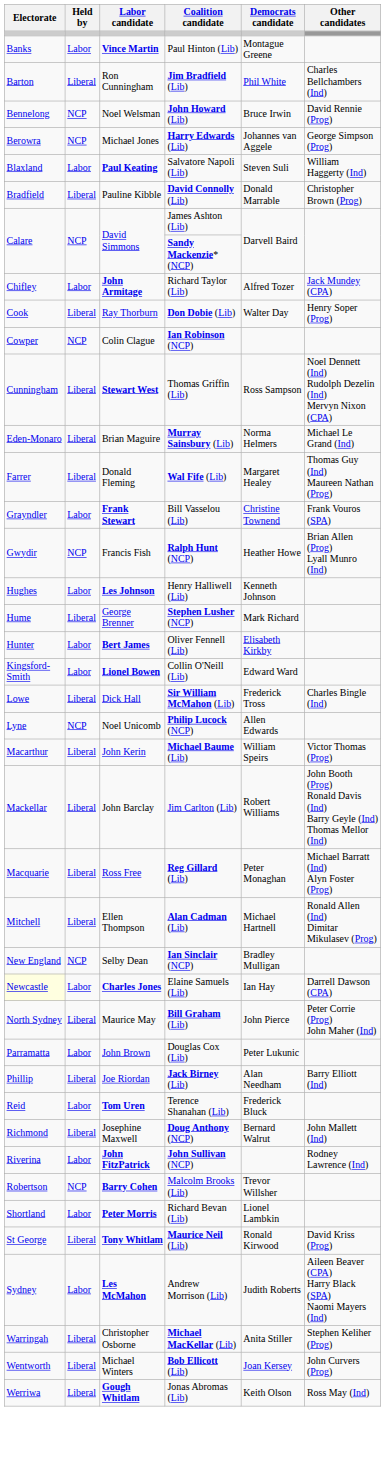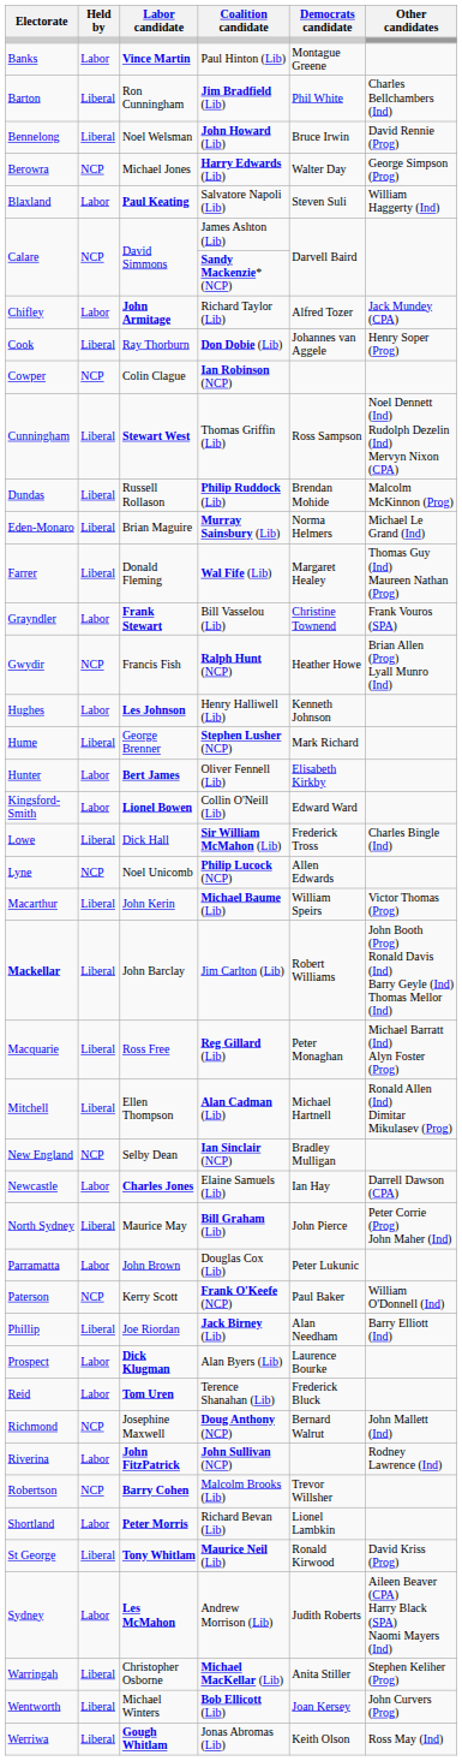 <table class="wikitable">
 <tr>
 <th>Electorate</th>
 <th>Held by</th>
 <th><a href='#'>Labor</a> candidate</th>
 <th><a href='#'>Coalition</a> candidate</th>
 <th><a href='#'>Democrats</a> candidate</th>
 <th>Other candidates</th>
 </tr>
 <tr bgcolor="#cccccc">
 <td></td>
 <td></td>
 <td></td>
 <td></td>
 <td></td>
 <td bgcolor="#999999"></td>
 </tr>
 <tr>
 <td><a href='#'>Banks</a></td>
 <td><a href='#'>Labor</a></td>
 <td><strong><a href='#'>Vince Martin</a></strong></td>
 <td>Paul Hinton (<a href='#'>Lib</a>)</td>
 <td>Montague Greene</td>
 <td></td>
 </tr>
 <tr>
 <td><a href='#'>Barton</a></td>
 <td><a href='#'>Liberal</a></td>
 <td>Ron Cunningham</td>
 <td><strong><a href='#'>Jim Bradfield</a></strong> (<a href='#'>Lib</a>)</td>
 <td><a href='#'>Phil White</a></td>
 <td>Charles Bellchambers (<a href='#'>Ind</a>)</td>
 </tr>
 <tr>
 <td><a href='#'>Bennelong</a></td>
-<td><a href='#'>NCP</a></td>
+<td><a href='#'>Liberal</a></td>
 <td>Noel Welsman</td>
 <td><strong><a href='#'>John Howard</a></strong> (<a href='#'>Lib</a>)</td>
 <td>Bruce Irwin</td>
 <td>David Rennie (<a href='#'>Prog</a>)</td>
 </tr>
 <tr>
 <td><a href='#'>Berowra</a></td>
 <td><a href='#'>NCP</a></td>
 <td>Michael Jones</td>
 <td><strong><a href='#'>Harry Edwards</a></strong> (<a href='#'>Lib</a>)</td>
-<td>Johannes van Aggele</td>
+<td>Walter Day</td>
 <td>George Simpson (<a href='#'>Prog</a>)</td>
 </tr>
 <tr>
 <td><a href='#'>Blaxland</a></td>
 <td><a href='#'>Labor</a></td>
 <td><strong><a href='#'>Paul Keating</a></strong></td>
 <td>Salvatore Napoli (<a href='#'>Lib</a>)</td>
 <td>Steven Suli</td>
 <td>William Haggerty (<a href='#'>Ind</a>)</td>
-</tr>
-<tr>
-<td><a href='#'>Bradfield</a></td>
-<td><a href='#'>Liberal</a></td>
-<td>Pauline Kibble</td>
-<td><strong><a href='#'>David Connolly</a></strong> (<a href='#'>Lib</a>)</td>
-<td>Donald Marrable</td>
-<td>Christopher Brown (<a href='#'>Prog</a>)</td>
 </tr>
 <tr>
 <td rowspan="2"><a href='#'>Calare</a></td>
 <td rowspan="2"><a href='#'>NCP</a></td>
 <td rowspan="2"><a href='#'>David Simmons</a></td>
 <td>James Ashton (<a href='#'>Lib</a>)</td>
 <td rowspan="2">Darvell Baird</td>
 <td rowspan="2"></td>
 </tr>
 <tr>
 <td><strong><a href='#'>Sandy Mackenzie</a></strong>* (<a href='#'>NCP</a>)</td>
 </tr>
 <tr>
 <td><a href='#'>Chifley</a></td>
 <td><a href='#'>Labor</a></td>
 <td><strong><a href='#'>John Armitage</a></strong></td>
 <td>Richard Taylor (<a href='#'>Lib</a>)</td>
 <td>Alfred Tozer</td>
 <td><a href='#'>Jack Mundey</a> (<a href='#'>CPA</a>)</td>
 </tr>
 <tr>
 <td><a href='#'>Cook</a></td>
 <td><a href='#'>Liberal</a></td>
 <td><a href='#'>Ray Thorburn</a></td>
 <td><strong><a href='#'>Don Dobie</a></strong> (<a href='#'>Lib</a>)</td>
-<td>Walter Day</td>
+<td>Johannes van Aggele</td>
 <td>Henry Soper (<a href='#'>Prog</a>)</td>
 </tr>
 <tr>
 <td><a href='#'>Cowper</a></td>
 <td><a href='#'>NCP</a></td>
 <td>Colin Clague</td>
 <td><strong><a href='#'>Ian Robinson</a></strong> (<a href='#'>NCP</a>)</td>
 <td></td>
 <td></td>
 </tr>
 <tr>
 <td><a href='#'>Cunningham</a></td>
 <td><a href='#'>Liberal</a></td>
 <td><strong><a href='#'>Stewart West</a></strong></td>
 <td>Thomas Griffin (<a href='#'>Lib</a>)</td>
 <td>Ross Sampson</td>
 <td>Noel Dennett (<a href='#'>Ind</a>)<br>Rudolph Dezelin (<a href='#'>Ind</a>)<br>Mervyn Nixon (<a href='#'>CPA</a>)</td>
+</tr>
+<tr>
+<td><a href='#'>Dundas</a></td>
+<td><a href='#'>Liberal</a></td>
+<td>Russell Rollason</td>
+<td><strong><a href='#'>Philip Ruddock</a></strong> (<a href='#'>Lib</a>)</td>
+<td>Brendan Mohide</td>
+<td>Malcolm McKinnon (<a href='#'>Prog</a>)</td>
 </tr>
 <tr>
 <td><a href='#'>Eden-Monaro</a></td>
 <td><a href='#'>Liberal</a></td>
 <td>Brian Maguire</td>
 <td><strong><a href='#'>Murray Sainsbury</a></strong> (<a href='#'>Lib</a>)</td>
 <td>Norma Helmers</td>
 <td>Michael Le Grand (<a href='#'>Ind</a>)</td>
 </tr>
 <tr>
 <td><a href='#'>Farrer</a></td>
 <td><a href='#'>Liberal</a></td>
 <td>Donald Fleming</td>
 <td><strong><a href='#'>Wal Fife</a></strong> (<a href='#'>Lib</a>)</td>
 <td>Margaret Healey</td>
 <td>Thomas Guy (<a href='#'>Ind</a>)<br>Maureen Nathan (<a href='#'>Prog</a>)</td>
 </tr>
 <tr>
 <td><a href='#'>Grayndler</a></td>
 <td><a href='#'>Labor</a></td>
 <td><strong><a href='#'>Frank Stewart</a></strong></td>
 <td>Bill Vasselou (<a href='#'>Lib</a>)</td>
 <td><a href='#'>Christine Townend</a></td>
 <td>Frank Vouros (<a href='#'>SPA</a>)</td>
 </tr>
 <tr>
 <td><a href='#'>Gwydir</a></td>
 <td><a href='#'>NCP</a></td>
 <td>Francis Fish</td>
 <td><strong><a href='#'>Ralph Hunt</a></strong> (<a href='#'>NCP</a>)</td>
 <td>Heather Howe</td>
 <td>Brian Allen (<a href='#'>Prog</a>)<br>Lyall Munro (<a href='#'>Ind</a>)</td>
 </tr>
 <tr>
 <td><a href='#'>Hughes</a></td>
 <td><a href='#'>Labor</a></td>
 <td><strong><a href='#'>Les Johnson</a></strong></td>
 <td>Henry Halliwell (<a href='#'>Lib</a>)</td>
 <td>Kenneth Johnson</td>
 <td></td>
 </tr>
 <tr>
 <td><a href='#'>Hume</a></td>
 <td><a href='#'>Liberal</a></td>
 <td><a href='#'>George Brenner</a></td>
 <td><strong><a href='#'>Stephen Lusher</a></strong> (<a href='#'>NCP</a>)</td>
 <td>Mark Richard</td>
 <td></td>
 </tr>
 <tr>
 <td><a href='#'>Hunter</a></td>
 <td><a href='#'>Labor</a></td>
 <td><strong><a href='#'>Bert James</a></strong></td>
 <td>Oliver Fennell (<a href='#'>Lib</a>)</td>
 <td><a href='#'>Elisabeth Kirkby</a></td>
 <td></td>
 </tr>
 <tr>
 <td><a href='#'>Kingsford-Smith</a></td>
 <td><a href='#'>Labor</a></td>
 <td><strong><a href='#'>Lionel Bowen</a></strong></td>
 <td>Collin O'Neill (<a href='#'>Lib</a>)</td>
 <td>Edward Ward</td>
 <td></td>
 </tr>
 <tr>
 <td><a href='#'>Lowe</a></td>
 <td><a href='#'>Liberal</a></td>
 <td><a href='#'>Dick Hall</a></td>
 <td><strong><a href='#'>Sir William McMahon</a></strong> (<a href='#'>Lib</a>)</td>
 <td>Frederick Tross</td>
 <td>Charles Bingle (<a href='#'>Ind</a>)</td>
 </tr>
 <tr>
 <td><a href='#'>Lyne</a></td>
 <td><a href='#'>NCP</a></td>
 <td>Noel Unicomb</td>
 <td><strong><a href='#'>Philip Lucock</a></strong> (<a href='#'>NCP</a>)</td>
 <td>Allen Edwards</td>
 <td></td>
 </tr>
 <tr>
 <td><a href='#'>Macarthur</a></td>
 <td><a href='#'>Liberal</a></td>
 <td><a href='#'>John Kerin</a></td>
 <td><strong><a href='#'>Michael Baume</a></strong> (<a href='#'>Lib</a>)</td>
 <td>William Speirs</td>
 <td>Victor Thomas (<a href='#'>Prog</a>)</td>
 </tr>
 <tr>
-<td><a href='#'>Mackellar</a></td>
+<td><strong><a href='#'>Mackellar</a></strong></td>
 <td><a href='#'>Liberal</a></td>
 <td>John Barclay</td>
 <td><a href='#'>Jim Carlton</a> (<a href='#'>Lib</a>)</td>
 <td>Robert Williams</td>
 <td>John Booth (<a href='#'>Prog</a>)<br>Ronald Davis (<a href='#'>Ind</a>)<br>Barry Geyle (<a href='#'>Ind</a>)<br>Thomas Mellor (<a href='#'>Ind</a>)</td>
 </tr>
 <tr>
 <td><a href='#'>Macquarie</a></td>
 <td><a href='#'>Liberal</a></td>
 <td><a href='#'>Ross Free</a></td>
 <td><strong><a href='#'>Reg Gillard</a></strong> (<a href='#'>Lib</a>)</td>
 <td>Peter Monaghan</td>
 <td>Michael Barratt (<a href='#'>Ind</a>)<br>Alyn Foster (<a href='#'>Prog</a>)</td>
 </tr>
 <tr>
 <td><a href='#'>Mitchell</a></td>
 <td><a href='#'>Liberal</a></td>
 <td>Ellen Thompson</td>
 <td><strong><a href='#'>Alan Cadman</a></strong> (<a href='#'>Lib</a>)</td>
 <td>Michael Hartnell</td>
 <td>Ronald Allen (<a href='#'>Ind</a>)<br>Dimitar Mikulasev (<a href='#'>Prog</a>)</td>
 </tr>
 <tr>
 <td><a href='#'>New England</a></td>
 <td><a href='#'>NCP</a></td>
 <td>Selby Dean</td>
 <td><strong><a href='#'>Ian Sinclair</a></strong> (<a href='#'>NCP</a>)</td>
 <td>Bradley Mulligan</td>
 <td></td>
 </tr>
 <tr>
-<td style="background: lightyellow;"><a href='#'>Newcastle</a></td>
+<td><a href='#'>Newcastle</a></td>
 <td><a href='#'>Labor</a></td>
 <td><strong><a href='#'>Charles Jones</a></strong></td>
 <td>Elaine Samuels (<a href='#'>Lib</a>)</td>
 <td>Ian Hay</td>
 <td>Darrell Dawson (<a href='#'>CPA</a>)</td>
 </tr>
 <tr>
 <td><a href='#'>North Sydney</a></td>
 <td><a href='#'>Liberal</a></td>
 <td>Maurice May</td>
 <td><strong><a href='#'>Bill Graham</a></strong> (<a href='#'>Lib</a>)</td>
 <td>John Pierce</td>
 <td>Peter Corrie (<a href='#'>Prog</a>)<br>John Maher (<a href='#'>Ind</a>)</td>
 </tr>
 <tr>
 <td><a href='#'>Parramatta</a></td>
 <td><a href='#'>Labor</a></td>
 <td><a href='#'>John Brown</a></td>
 <td>Douglas Cox (<a href='#'>Lib</a>)</td>
 <td>Peter Lukunic</td>
 <td></td>
 </tr>
 <tr>
+<td><a href='#'>Paterson</a></td>
+<td><a href='#'>NCP</a></td>
+<td>Kerry Scott</td>
+<td><strong><a href='#'>Frank O'Keefe</a></strong> (<a href='#'>NCP</a>)</td>
+<td>Paul Baker</td>
+<td>William O'Donnell (<a href='#'>Ind</a>)</td>
+</tr>
+<tr>
 <td><a href='#'>Phillip</a></td>
 <td><a href='#'>Liberal</a></td>
 <td><a href='#'>Joe Riordan</a></td>
 <td><strong><a href='#'>Jack Birney</a></strong> (<a href='#'>Lib</a>)</td>
 <td>Alan Needham</td>
 <td>Barry Elliott (<a href='#'>Ind</a>)</td>
+</tr>
+<tr>
+<td><a href='#'>Prospect</a></td>
+<td><a href='#'>Labor</a></td>
+<td><strong><a href='#'>Dick Klugman</a></strong></td>
+<td>Alan Byers (<a href='#'>Lib</a>)</td>
+<td>Laurence Bourke</td>
+<td></td>
 </tr>
 <tr>
 <td><a href='#'>Reid</a></td>
 <td><a href='#'>Labor</a></td>
 <td><strong><a href='#'>Tom Uren</a></strong></td>
 <td>Terence Shanahan (<a href='#'>Lib</a>)</td>
 <td>Frederick Bluck</td>
 <td></td>
 </tr>
 <tr>
 <td><a href='#'>Richmond</a></td>
-<td><a href='#'>Liberal</a></td>
+<td><a href='#'>NCP</a></td>
 <td>Josephine Maxwell</td>
 <td><strong><a href='#'>Doug Anthony</a></strong> (<a href='#'>NCP</a>)</td>
 <td>Bernard Walrut</td>
 <td>John Mallett (<a href='#'>Ind</a>)</td>
 </tr>
 <tr>
 <td><a href='#'>Riverina</a></td>
 <td><a href='#'>Labor</a></td>
 <td><strong><a href='#'>John FitzPatrick</a></strong></td>
 <td><strong><a href='#'>John Sullivan</a></strong> (<a href='#'>NCP</a>)</td>
 <td></td>
 <td>Rodney Lawrence (<a href='#'>Ind</a>)</td>
 </tr>
 <tr>
 <td><a href='#'>Robertson</a></td>
 <td><a href='#'>NCP</a></td>
 <td><strong><a href='#'>Barry Cohen</a></strong></td>
 <td><a href='#'>Malcolm Brooks</a> (<a href='#'>Lib</a>)</td>
 <td>Trevor Willsher</td>
 <td></td>
 </tr>
 <tr>
 <td><a href='#'>Shortland</a></td>
 <td><a href='#'>Labor</a></td>
 <td><strong><a href='#'>Peter Morris</a></strong></td>
 <td>Richard Bevan (<a href='#'>Lib</a>)</td>
 <td>Lionel Lambkin</td>
 <td></td>
 </tr>
 <tr>
 <td><a href='#'>St George</a></td>
 <td><a href='#'>Liberal</a></td>
 <td><strong><a href='#'>Tony Whitlam</a></strong></td>
 <td><strong><a href='#'>Maurice Neil</a></strong> (<a href='#'>Lib</a>)</td>
 <td>Ronald Kirwood</td>
 <td>David Kriss (<a href='#'>Prog</a>)</td>
 </tr>
 <tr>
 <td><a href='#'>Sydney</a></td>
 <td><a href='#'>Labor</a></td>
 <td><strong><a href='#'>Les McMahon</a></strong></td>
 <td>Andrew Morrison (<a href='#'>Lib</a>)</td>
 <td>Judith Roberts</td>
 <td>Aileen Beaver (<a href='#'>CPA</a>)<br>Harry Black (<a href='#'>SPA</a>)<br>Naomi Mayers (<a href='#'>Ind</a>)</td>
 </tr>
 <tr>
 <td><a href='#'>Warringah</a></td>
 <td><a href='#'>Liberal</a></td>
 <td>Christopher Osborne</td>
 <td><strong><a href='#'>Michael MacKellar</a></strong> (<a href='#'>Lib</a>)</td>
 <td>Anita Stiller</td>
 <td>Stephen Keliher (<a href='#'>Prog</a>)</td>
 </tr>
 <tr>
 <td><a href='#'>Wentworth</a></td>
 <td><a href='#'>Liberal</a></td>
 <td>Michael Winters</td>
 <td><strong><a href='#'>Bob Ellicott</a></strong> (<a href='#'>Lib</a>)</td>
 <td><a href='#'>Joan Kersey</a></td>
 <td>John Curvers (<a href='#'>Prog</a>)</td>
 </tr>
 <tr>
 <td><a href='#'>Werriwa</a></td>
 <td><a href='#'>Liberal</a></td>
 <td><strong><a href='#'>Gough Whitlam</a></strong></td>
 <td>Jonas Abromas (<a href='#'>Lib</a>)</td>
 <td>Keith Olson</td>
 <td>Ross May (<a href='#'>Ind</a>)</td>
 </tr>
 </table>
